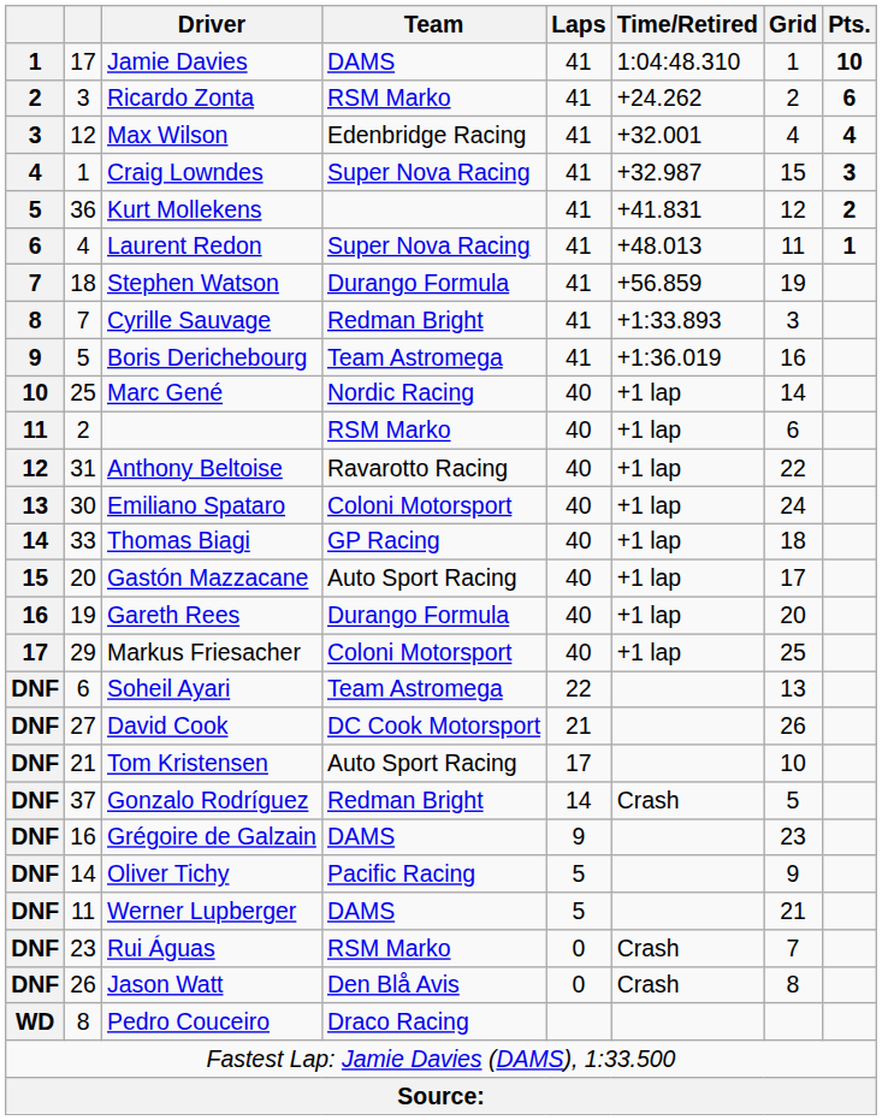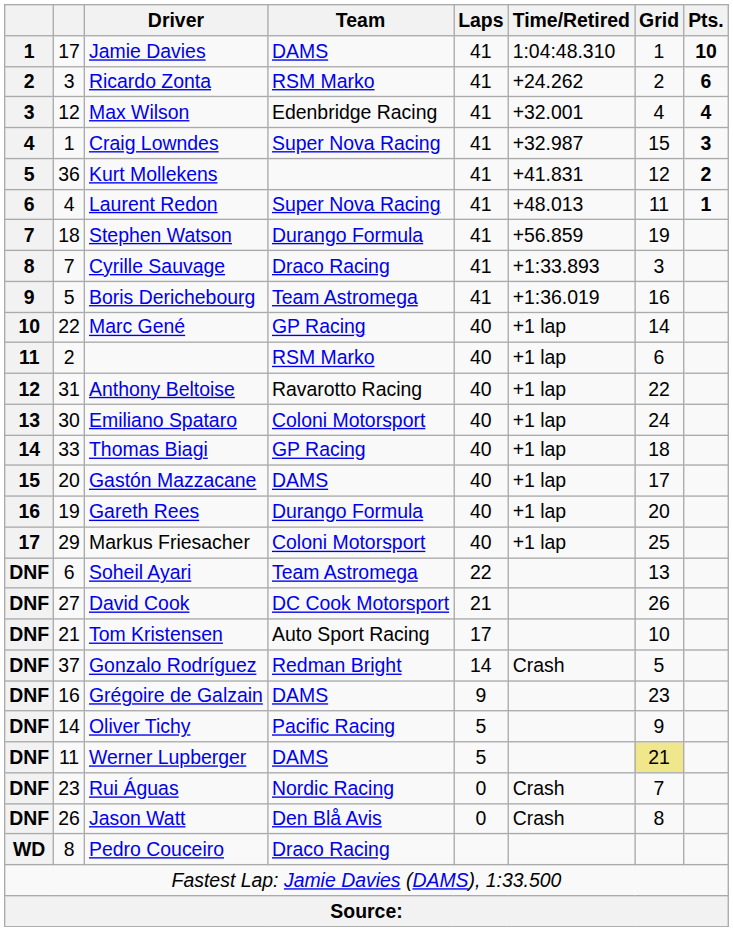 <table class="wikitable" style="font-size: 90%">
 <tr>
 <th></th>
 <th></th>
 <th>Driver</th>
 <th>Team</th>
 <th>Laps</th>
 <th>Time/Retired</th>
 <th>Grid</th>
 <th>Pts.</th>
 </tr>
 <tr>
 <th>1</th>
 <td align="center">17</td>
 <td> <a href='#'>Jamie Davies</a></td>
 <td><a href='#'>DAMS</a></td>
 <td align="center">41</td>
 <td>1:04:48.310</td>
 <td align="center">1</td>
 <td align="center"><strong>10</strong></td>
 </tr>
 <tr>
 <th>2</th>
 <td align="center">3</td>
 <td> <a href='#'>Ricardo Zonta</a></td>
 <td><a href='#'>RSM Marko</a></td>
 <td align="center">41</td>
 <td>+24.262</td>
 <td align="center">2</td>
 <td align="center"><strong>6</strong></td>
 </tr>
 <tr>
 <th>3</th>
 <td align="center">12</td>
 <td> <a href='#'>Max Wilson</a></td>
 <td>Edenbridge Racing</td>
 <td align="center">41</td>
 <td>+32.001</td>
 <td align="center">4</td>
 <td align="center"><strong>4</strong></td>
 </tr>
 <tr>
 <th>4</th>
 <td align="center">1</td>
 <td> <a href='#'>Craig Lowndes</a></td>
 <td><a href='#'>Super Nova Racing</a></td>
 <td align="center">41</td>
 <td>+32.987</td>
 <td align="center">15</td>
 <td align="center"><strong>3</strong></td>
 </tr>
 <tr>
 <th>5</th>
 <td align="center">36</td>
 <td> <a href='#'>Kurt Mollekens</a></td>
 <td></td>
 <td align="center">41</td>
 <td>+41.831</td>
 <td align="center">12</td>
 <td align="center"><strong>2</strong></td>
 </tr>
 <tr>
 <th>6</th>
 <td align="center">4</td>
 <td> <a href='#'>Laurent Redon</a></td>
 <td><a href='#'>Super Nova Racing</a></td>
 <td align="center">41</td>
 <td>+48.013</td>
 <td align="center">11</td>
 <td align="center"><strong>1</strong></td>
 </tr>
 <tr>
 <th>7</th>
 <td align="center">18</td>
 <td> <a href='#'>Stephen Watson</a></td>
 <td><a href='#'>Durango Formula</a></td>
 <td align="center">41</td>
 <td>+56.859</td>
 <td align="center">19</td>
 <td align="center"></td>
 </tr>
 <tr>
 <th>8</th>
 <td align="center">7</td>
 <td> <a href='#'>Cyrille Sauvage</a></td>
-<td><a href='#'>Redman Bright</a></td>
+<td><a href='#'>Draco Racing</a></td>
 <td align="center">41</td>
 <td>+1:33.893</td>
 <td align="center">3</td>
 <td align="center"></td>
 </tr>
 <tr>
 <th>9</th>
 <td align="center">5</td>
 <td> <a href='#'>Boris Derichebourg</a></td>
 <td><a href='#'>Team Astromega</a></td>
 <td align="center">41</td>
 <td>+1:36.019</td>
 <td align="center">16</td>
 <td align="center"></td>
 </tr>
 <tr>
 <th>10</th>
-<td align="center">25</td>
+<td align="center">22</td>
 <td> <a href='#'>Marc Gené</a></td>
-<td><a href='#'>Nordic Racing</a></td>
+<td><a href='#'>GP Racing</a></td>
 <td align="center">40</td>
 <td>+1 lap</td>
 <td align="center">14</td>
 <td align="center"></td>
 </tr>
 <tr>
 <th>11</th>
 <td align="center">2</td>
 <td></td>
 <td><a href='#'>RSM Marko</a></td>
 <td align="center">40</td>
 <td>+1 lap</td>
 <td align="center">6</td>
 <td align="center"></td>
 </tr>
 <tr>
 <th>12</th>
 <td align="center">31</td>
 <td> <a href='#'>Anthony Beltoise</a></td>
 <td>Ravarotto Racing</td>
 <td align="center">40</td>
 <td>+1 lap</td>
 <td align="center">22</td>
 <td align="center"></td>
 </tr>
 <tr>
 <th>13</th>
 <td align="center">30</td>
 <td> <a href='#'>Emiliano Spataro</a></td>
 <td><a href='#'>Coloni Motorsport</a></td>
 <td align="center">40</td>
 <td>+1 lap</td>
 <td align="center">24</td>
 <td align="center"></td>
 </tr>
 <tr>
 <th>14</th>
 <td align="center">33</td>
 <td> <a href='#'>Thomas Biagi</a></td>
 <td><a href='#'>GP Racing</a></td>
 <td align="center">40</td>
 <td>+1 lap</td>
 <td align="center">18</td>
 <td align="center"></td>
 </tr>
 <tr>
 <th>15</th>
 <td align="center">20</td>
 <td> <a href='#'>Gastón Mazzacane</a></td>
-<td>Auto Sport Racing</td>
+<td><a href='#'>DAMS</a></td>
 <td align="center">40</td>
 <td>+1 lap</td>
 <td align="center">17</td>
 <td align="center"></td>
 </tr>
 <tr>
 <th>16</th>
 <td align="center">19</td>
 <td> <a href='#'>Gareth Rees</a></td>
 <td><a href='#'>Durango Formula</a></td>
 <td align="center">40</td>
 <td>+1 lap</td>
 <td align="center">20</td>
 <td align="center"></td>
 </tr>
 <tr>
 <th>17</th>
 <td align="center">29</td>
 <td> Markus Friesacher</td>
 <td><a href='#'>Coloni Motorsport</a></td>
 <td align="center">40</td>
 <td>+1 lap</td>
 <td align="center">25</td>
 <td align="center"></td>
 </tr>
 <tr>
 <th>DNF</th>
 <td align="center">6</td>
 <td> <a href='#'>Soheil Ayari</a></td>
 <td><a href='#'>Team Astromega</a></td>
 <td align="center">22</td>
 <td></td>
 <td align="center">13</td>
 <td align="center"></td>
 </tr>
 <tr>
 <th>DNF</th>
 <td align="center">27</td>
 <td> <a href='#'>David Cook</a></td>
 <td><a href='#'>DC Cook Motorsport</a></td>
 <td align="center">21</td>
 <td></td>
 <td align="center">26</td>
 <td align="center"></td>
 </tr>
 <tr>
 <th>DNF</th>
 <td align="center">21</td>
 <td> <a href='#'>Tom Kristensen</a></td>
 <td>Auto Sport Racing</td>
 <td align="center">17</td>
 <td></td>
 <td align="center">10</td>
 <td align="center"></td>
 </tr>
 <tr>
 <th>DNF</th>
 <td align="center">37</td>
 <td> <a href='#'>Gonzalo Rodríguez</a></td>
 <td><a href='#'>Redman Bright</a></td>
 <td align="center">14</td>
 <td>Crash</td>
 <td align="center">5</td>
 <td align="center"></td>
 </tr>
 <tr>
 <th>DNF</th>
 <td align="center">16</td>
 <td> <a href='#'>Grégoire de Galzain</a></td>
 <td><a href='#'>DAMS</a></td>
 <td align="center">9</td>
 <td></td>
 <td align="center">23</td>
 <td align="center"></td>
 </tr>
 <tr>
 <th>DNF</th>
 <td align="center">14</td>
 <td> <a href='#'>Oliver Tichy</a></td>
 <td><a href='#'>Pacific Racing</a></td>
 <td align="center">5</td>
 <td></td>
 <td align="center">9</td>
 <td align="center"></td>
 </tr>
 <tr>
 <th>DNF</th>
 <td align="center">11</td>
 <td> <a href='#'>Werner Lupberger</a></td>
 <td><a href='#'>DAMS</a></td>
 <td align="center">5</td>
 <td></td>
-<td align="center">21</td>
+<td align="center" style="background: khaki;">21</td>
 <td align="center"></td>
 </tr>
 <tr>
 <th>DNF</th>
 <td align="center">23</td>
 <td> <a href='#'>Rui Águas</a></td>
-<td><a href='#'>RSM Marko</a></td>
+<td><a href='#'>Nordic Racing</a></td>
 <td align="center">0</td>
 <td>Crash</td>
 <td align="center">7</td>
 <td align="center"></td>
 </tr>
 <tr>
 <th>DNF</th>
 <td align="center">26</td>
 <td> <a href='#'>Jason Watt</a></td>
 <td><a href='#'>Den Blå Avis</a></td>
 <td align="center">0</td>
 <td>Crash</td>
 <td align="center">8</td>
 <td align="center"></td>
 </tr>
 <tr>
 <th>WD</th>
 <td align="center">8</td>
 <td> <a href='#'>Pedro Couceiro</a></td>
 <td><a href='#'>Draco Racing</a></td>
 <td align="center"></td>
 <td></td>
 <td align="center"></td>
 <td align="center"></td>
 </tr>
 <tr>
 <td colspan="8" align="center"><em>Fastest Lap: <a href='#'>Jamie Davies</a> (<a href='#'>DAMS</a>), 1:33.500</em></td>
 </tr>
 <tr>
 <th colspan="8">Source:</th>
 </tr>
 </table>
